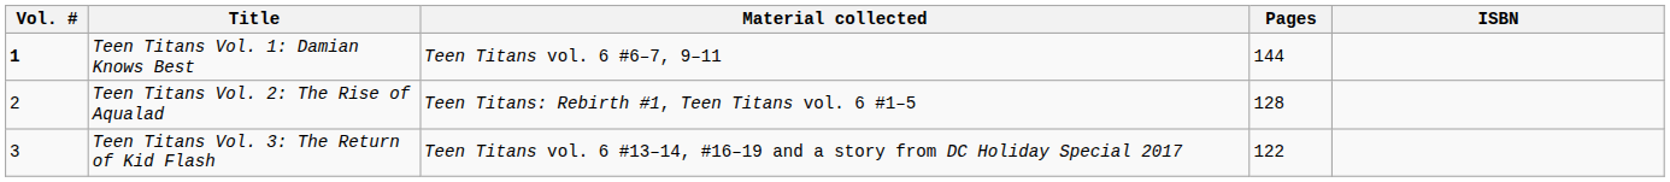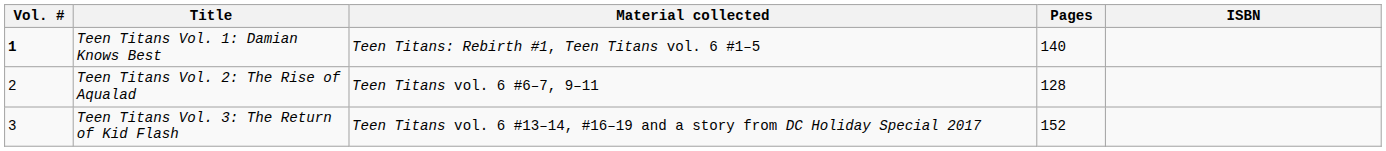 <table class="wikitable" style="width:100%;">
 <tr>
 <th style="width:5%;">Vol. #</th>
 <th style="width:20%;">Title</th>
 <th style="width:50%;">Material collected</th>
 <th style="width:5%;">Pages</th>
 <th style="width:20%;">ISBN</th>
 </tr>
 <tr>
 <td><strong>1</strong></td>
 <td><em>Teen Titans Vol. 1: Damian Knows Best</em></td>
-<td><em>Teen Titans</em> vol. 6 #6–7, 9–11</td>
-<td>144</td>
+<td><em>Teen Titans: Rebirth #1</em>, <em>Teen Titans</em>  vol. 6 #1–5</td>
+<td>140</td>
 <td></td>
 </tr>
 <tr>
 <td>2</td>
 <td><em>Teen Titans Vol. 2: The Rise of Aqualad</em></td>
-<td><em>Teen Titans: Rebirth #1</em>, <em>Teen Titans</em>  vol. 6 #1–5</td>
+<td><em>Teen Titans</em> vol. 6 #6–7, 9–11</td>
 <td>128</td>
 <td></td>
 </tr>
 <tr>
 <td>3</td>
 <td><em>Teen Titans Vol. 3: The Return of Kid Flash</em></td>
 <td><em>Teen Titans</em> vol. 6 #13–14, #16–19 and a story from <em>DC Holiday Special 2017</em></td>
-<td>122</td>
+<td>152</td>
 <td></td>
 </tr>
 </table>
